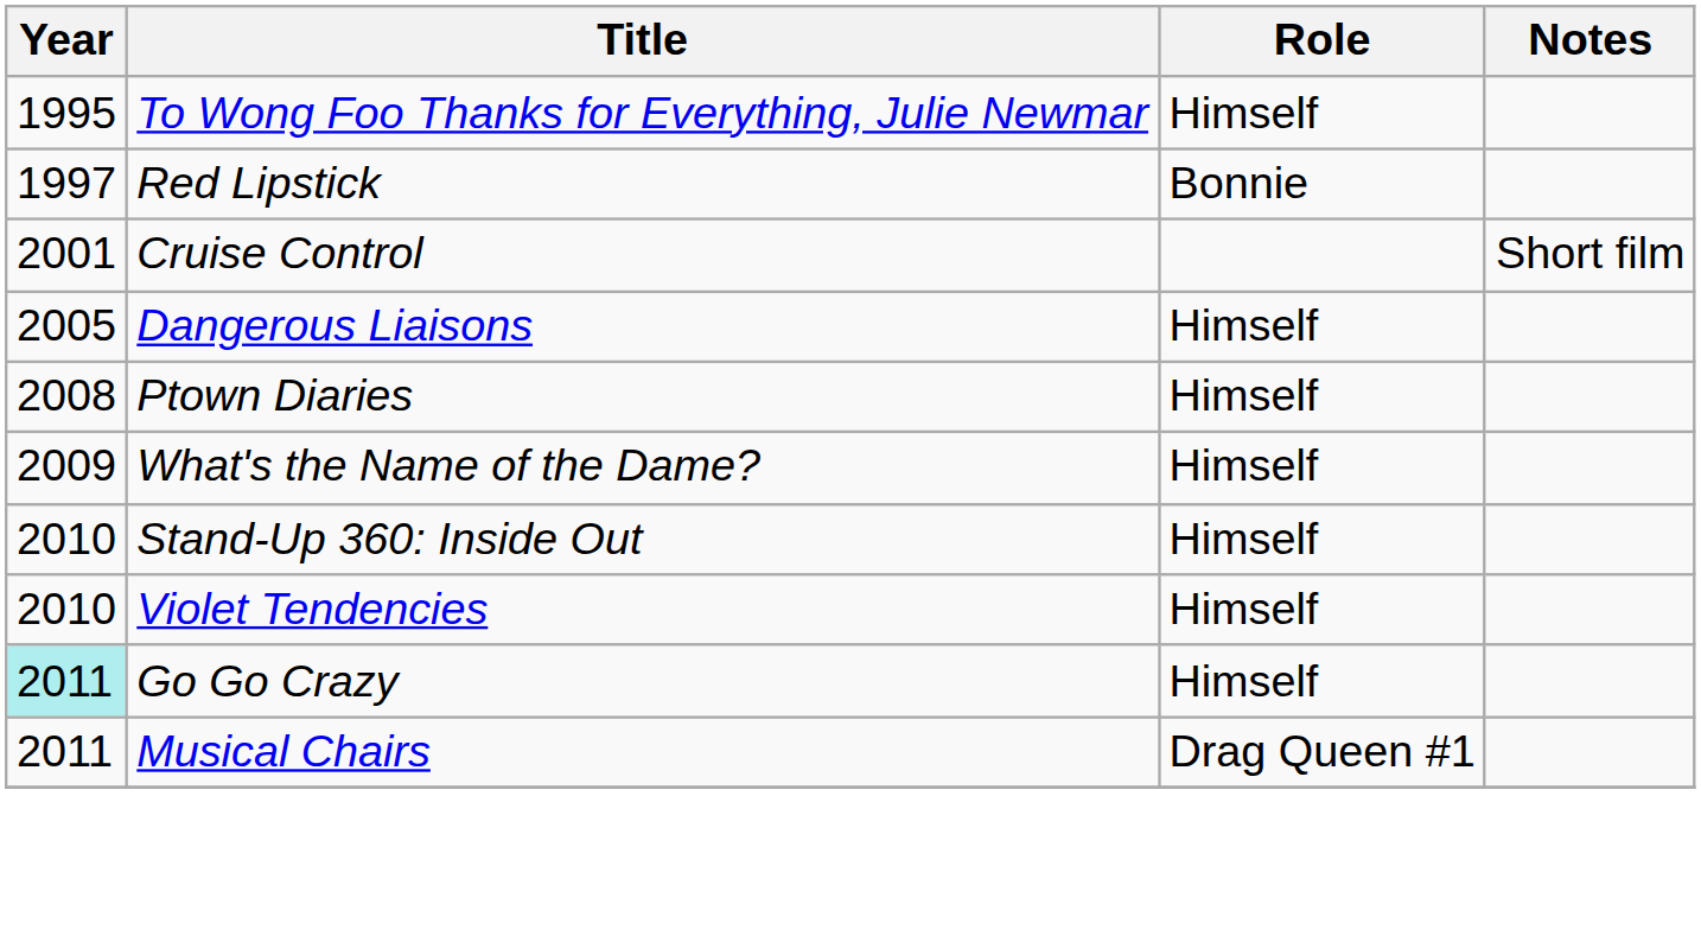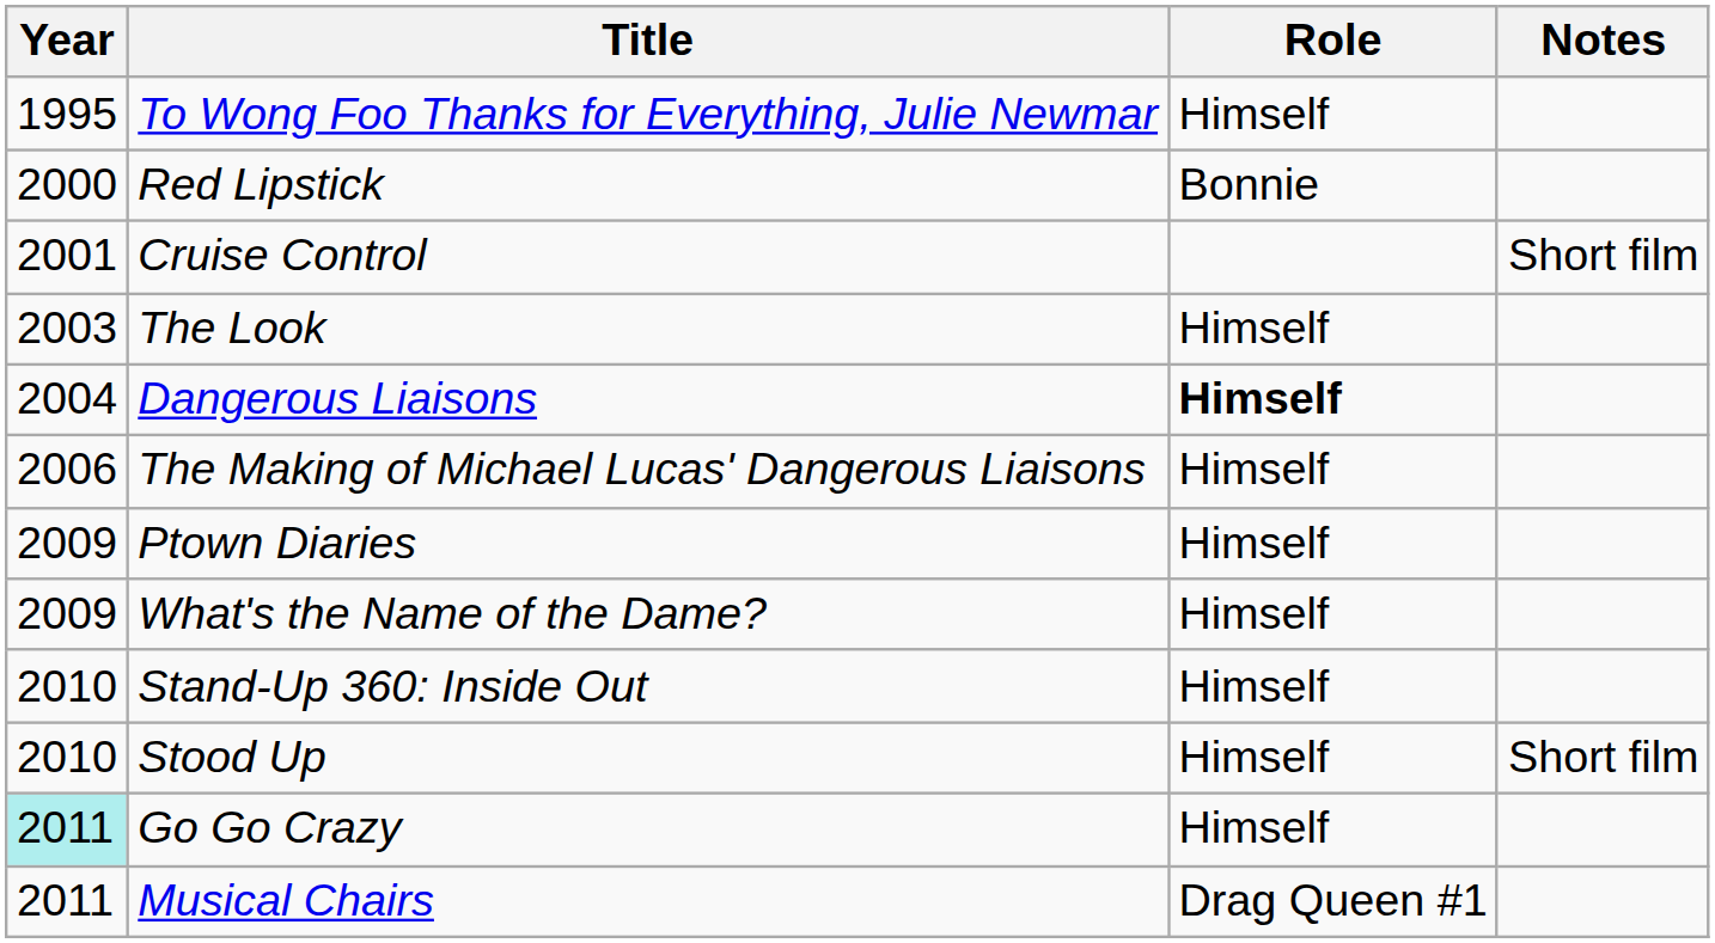 <table class="wikitable sortable">
 <tr>
 <th>Year</th>
 <th>Title</th>
 <th>Role</th>
 <th class="unsortable">Notes</th>
 </tr>
 <tr>
 <td>1995</td>
 <td><em><a href='#'>To Wong Foo Thanks for Everything, Julie Newmar</a></em></td>
 <td>Himself</td>
 <td></td>
 </tr>
 <tr>
-<td>1997</td>
+<td>2000</td>
 <td><em>Red Lipstick</em></td>
 <td>Bonnie</td>
 <td></td>
 </tr>
 <tr>
 <td>2001</td>
 <td><em>Cruise Control</em></td>
 <td></td>
 <td>Short film</td>
 </tr>
 <tr>
-<td>2005</td>
-<td><em><a href='#'>Dangerous Liaisons</a></em></td>
+<td>2003</td>
+<td><em>The Look</em></td>
 <td>Himself</td>
 <td></td>
 </tr>
 <tr>
-<td>2008</td>
+<td>2004</td>
+<td><em><a href='#'>Dangerous Liaisons</a></em></td>
+<td><strong>Himself</strong></td>
+<td></td>
+</tr>
+<tr>
+<td>2006</td>
+<td><em>The Making of Michael Lucas' Dangerous Liaisons</em></td>
+<td>Himself</td>
+<td></td>
+</tr>
+<tr>
+<td>2009</td>
 <td><em>Ptown Diaries</em></td>
 <td>Himself</td>
 <td></td>
 </tr>
 <tr>
 <td>2009</td>
 <td><em>What's the Name of the Dame?</em></td>
 <td>Himself</td>
 <td></td>
 </tr>
 <tr>
 <td>2010</td>
 <td><em>Stand-Up 360: Inside Out</em></td>
 <td>Himself</td>
 <td></td>
 </tr>
 <tr>
 <td>2010</td>
-<td><em><a href='#'>Violet Tendencies</a></em></td>
+<td><em>Stood Up</em></td>
 <td>Himself</td>
-<td></td>
+<td>Short film</td>
 </tr>
 <tr>
 <td style="background: paleturquoise;">2011</td>
 <td><em>Go Go Crazy</em></td>
 <td>Himself</td>
 <td></td>
 </tr>
 <tr>
 <td>2011</td>
 <td><em><a href='#'>Musical Chairs</a></em></td>
 <td>Drag Queen #1</td>
 <td></td>
 </tr>
 <tr>
 </tr>
 </table>
